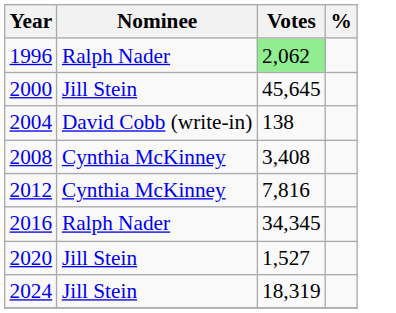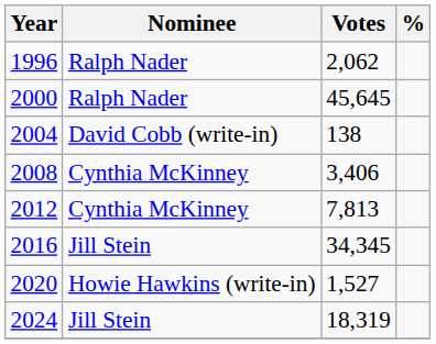 <table class="wikitable">
 <tr>
 <th>Year</th>
 <th>Nominee</th>
 <th>Votes</th>
 <th>%</th>
 </tr>
 <tr>
 <td><a href='#'>1996</a></td>
 <td><a href='#'>Ralph Nader</a></td>
-<td style="background: lightgreen;">2,062</td>
+<td>2,062</td>
 <td></td>
 </tr>
 <tr>
 <td><a href='#'>2000</a></td>
-<td><a href='#'>Jill Stein</a></td>
+<td><a href='#'>Ralph Nader</a></td>
 <td>45,645</td>
 <td></td>
 </tr>
 <tr>
 <td><a href='#'>2004</a></td>
 <td><a href='#'>David Cobb</a> (write-in)</td>
 <td>138</td>
 <td></td>
 </tr>
 <tr>
 <td><a href='#'>2008</a></td>
 <td><a href='#'>Cynthia McKinney</a></td>
-<td>3,408</td>
+<td>3,406</td>
 <td></td>
 </tr>
 <tr>
 <td><a href='#'>2012</a></td>
 <td><a href='#'>Cynthia McKinney</a></td>
-<td>7,816</td>
+<td>7,813</td>
 <td></td>
 </tr>
 <tr>
 <td><a href='#'>2016</a></td>
-<td><a href='#'>Ralph Nader</a></td>
+<td><a href='#'>Jill Stein</a></td>
 <td>34,345</td>
 <td></td>
 </tr>
 <tr>
 <td><a href='#'>2020</a></td>
-<td><a href='#'>Jill Stein</a></td>
+<td><a href='#'>Howie Hawkins</a> (write-in)</td>
 <td>1,527</td>
 <td></td>
 </tr>
 <tr>
 <td><a href='#'>2024</a></td>
 <td><a href='#'>Jill Stein</a></td>
 <td>18,319</td>
 <td></td>
 </tr>
 <tr>
 </tr>
 </table>
